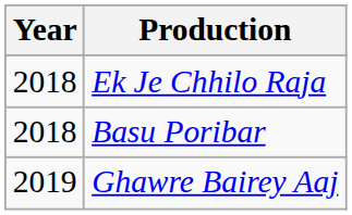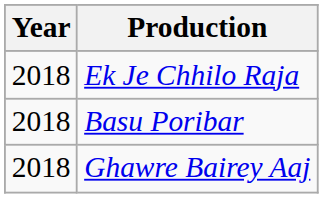 <table class="wikitable">
 <tr>
 <th>Year</th>
 <th>Production</th>
 </tr>
 <tr>
 <td>2018</td>
 <td><em><a href='#'>Ek Je Chhilo Raja</a></em></td>
 </tr>
 <tr>
 <td>2018</td>
 <td><em> <a href='#'>Basu Poribar</a></em></td>
 </tr>
 <tr>
-<td>2019</td>
+<td>2018</td>
 <td><em><a href='#'>Ghawre Bairey Aaj</a></em></td>
 </tr>
 </table>
